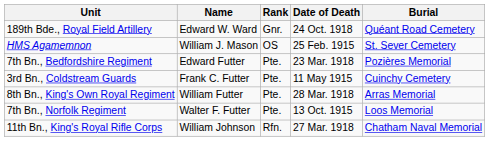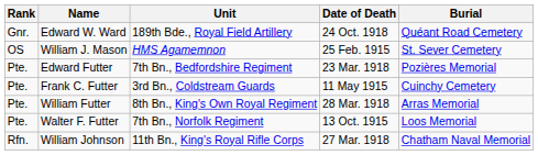 <table class="wikitable">
 <tr>
+<th>Rank</th>
+<th>Name</th>
 <th>Unit</th>
-<th>Name</th>
-<th>Rank</th>
 <th>Date of Death</th>
 <th>Burial</th>
 </tr>
 <tr>
+<td>Gnr.</td>
+<td>Edward W. Ward</td>
 <td>189th Bde., <a href='#'>Royal Field Artillery</a></td>
-<td>Edward W. Ward</td>
-<td>Gnr.</td>
 <td>24 Oct. 1918</td>
 <td><a href='#'>Quéant Road Cemetery</a></td>
 </tr>
 <tr>
+<td>OS</td>
+<td>William J. Mason</td>
 <td><a href='#'><em>HMS Agamemnon</em></a></td>
-<td>William J. Mason</td>
-<td>OS</td>
 <td>25 Feb. 1915</td>
 <td><a href='#'>St. Sever Cemetery</a></td>
 </tr>
 <tr>
+<td>Pte.</td>
+<td>Edward Futter</td>
 <td>7th Bn., <a href='#'>Bedfordshire Regiment</a></td>
-<td>Edward Futter</td>
-<td>Pte.</td>
 <td>23 Mar. 1918</td>
 <td><a href='#'>Pozières Memorial</a></td>
 </tr>
 <tr>
+<td>Pte.</td>
+<td>Frank C. Futter</td>
 <td>3rd Bn., <a href='#'>Coldstream Guards</a></td>
-<td>Frank C. Futter</td>
-<td>Pte.</td>
 <td>11 May 1915</td>
 <td><a href='#'>Cuinchy Cemetery</a></td>
 </tr>
 <tr>
+<td>Pte.</td>
+<td>William Futter</td>
 <td>8th Bn., <a href='#'>King's Own Royal Regiment</a></td>
-<td>William Futter</td>
-<td>Pte.</td>
 <td>28 Mar. 1918</td>
 <td><a href='#'>Arras Memorial</a></td>
 </tr>
 <tr>
+<td>Pte.</td>
+<td>Walter F. Futter</td>
 <td>7th Bn., <a href='#'>Norfolk Regiment</a></td>
-<td>Walter F. Futter</td>
-<td>Pte.</td>
 <td>13 Oct. 1915</td>
 <td><a href='#'>Loos Memorial</a></td>
 </tr>
 <tr>
+<td>Rfn.</td>
+<td>William Johnson</td>
 <td>11th Bn., <a href='#'>King's Royal Rifle Corps</a></td>
-<td>William Johnson</td>
-<td>Rfn.</td>
 <td>27 Mar. 1918</td>
 <td><a href='#'>Chatham Naval Memorial</a></td>
 </tr>
 </table>
